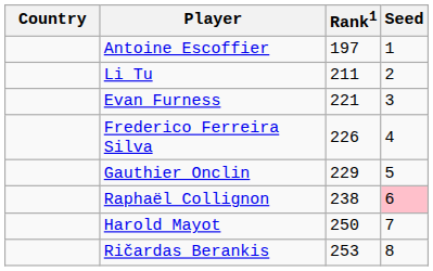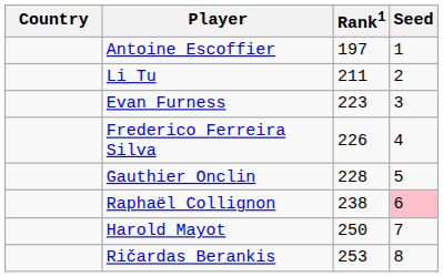 <table class="sortable wikitable">
 <tr>
 <th width="70">Country</th>
 <th width="175">Player</th>
 <th>Rank<sup>1</sup></th>
 <th>Seed</th>
 </tr>
 <tr>
 <td></td>
 <td><a href='#'>Antoine Escoffier</a></td>
 <td>197</td>
 <td>1</td>
 </tr>
 <tr>
 <td></td>
 <td><a href='#'>Li Tu</a></td>
 <td>211</td>
 <td>2</td>
 </tr>
 <tr>
 <td></td>
 <td><a href='#'>Evan Furness</a></td>
-<td>221</td>
+<td>223</td>
 <td>3</td>
 </tr>
 <tr>
 <td></td>
 <td><a href='#'>Frederico Ferreira Silva</a></td>
 <td>226</td>
 <td>4</td>
 </tr>
 <tr>
 <td></td>
 <td><a href='#'>Gauthier Onclin</a></td>
-<td>229</td>
+<td>228</td>
 <td>5</td>
 </tr>
 <tr>
 <td></td>
 <td><a href='#'>Raphaël Collignon</a></td>
 <td>238</td>
 <td style="background: pink;">6</td>
 </tr>
 <tr>
 <td></td>
 <td><a href='#'>Harold Mayot</a></td>
 <td>250</td>
 <td>7</td>
 </tr>
 <tr>
 <td></td>
 <td><a href='#'>Ričardas Berankis</a></td>
 <td>253</td>
 <td>8</td>
 </tr>
 </table>
